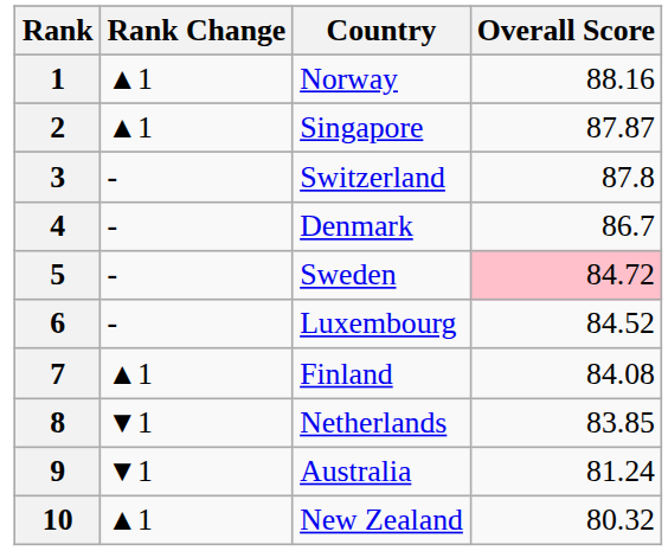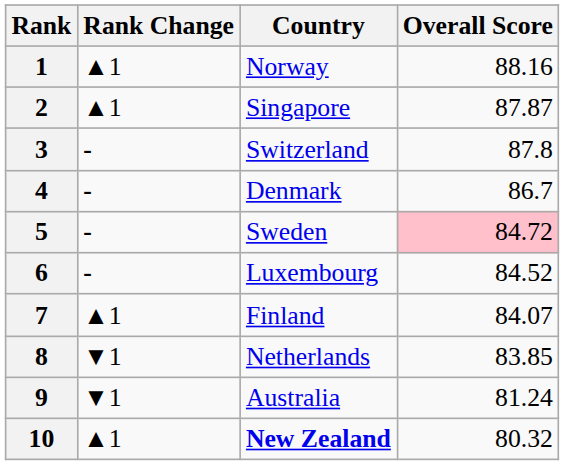 <table class="wikitable" style="font-size:98%; float:right;">
 <tr>
 <th>Rank</th>
 <th>Rank Change</th>
 <th>Country</th>
 <th>Overall Score</th>
 </tr>
 <tr>
 <th>1</th>
 <td><span>▲1</span></td>
 <td><a href='#'>Norway</a></td>
 <td style="text-align:right;">88.16</td>
 </tr>
 <tr>
 <th>2</th>
 <td><span>▲1</span></td>
 <td><a href='#'>Singapore</a></td>
 <td style="text-align:right;">87.87</td>
 </tr>
 <tr>
 <th>3</th>
 <td><span><strong>-</strong></span></td>
 <td><a href='#'>Switzerland</a></td>
 <td style="text-align:right;">87.8</td>
 </tr>
 <tr>
 <th>4</th>
 <td><span><strong>-</strong></span></td>
 <td><a href='#'>Denmark</a></td>
 <td style="text-align:right;">86.7</td>
 </tr>
 <tr>
 <th>5</th>
 <td><span><strong>-</strong></span></td>
 <td><a href='#'>Sweden</a></td>
 <td style="background: pink; text-align:right;">84.72</td>
 </tr>
 <tr>
 <th>6</th>
 <td><span><strong>-</strong></span></td>
 <td><a href='#'>Luxembourg</a></td>
 <td style="text-align:right;">84.52</td>
 </tr>
 <tr>
 <th>7</th>
 <td><span>▲1</span></td>
 <td><a href='#'>Finland</a></td>
-<td style="text-align:right;">84.08</td>
+<td style="text-align:right;">84.07</td>
 </tr>
 <tr>
 <th>8</th>
 <td><span>▼1</span></td>
 <td><a href='#'>Netherlands</a></td>
 <td style="text-align:right;">83.85</td>
 </tr>
 <tr>
 <th>9</th>
 <td><span>▼1</span></td>
 <td><a href='#'>Australia</a></td>
 <td style="text-align:right;">81.24</td>
 </tr>
 <tr>
 <th>10</th>
 <td><span>▲1</span></td>
-<td><a href='#'>New Zealand</a></td>
+<td><strong><a href='#'>New Zealand</a></strong></td>
 <td style="text-align:right;">80.32</td>
 </tr>
 </table>
